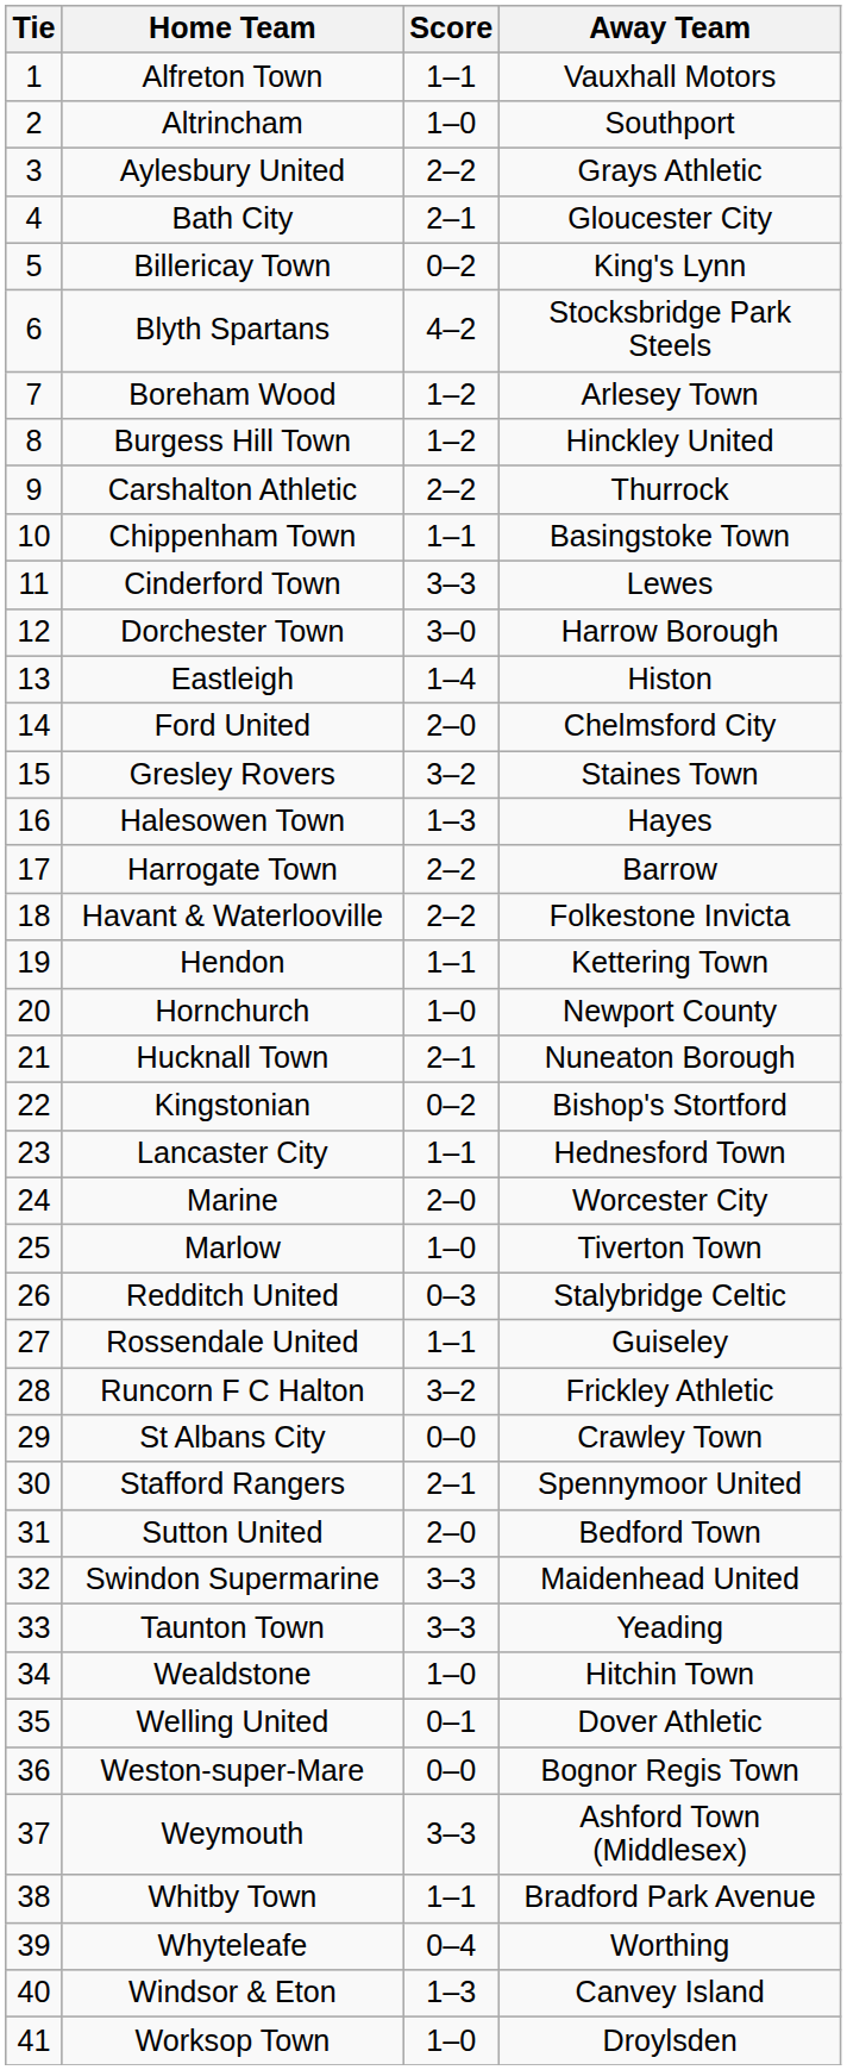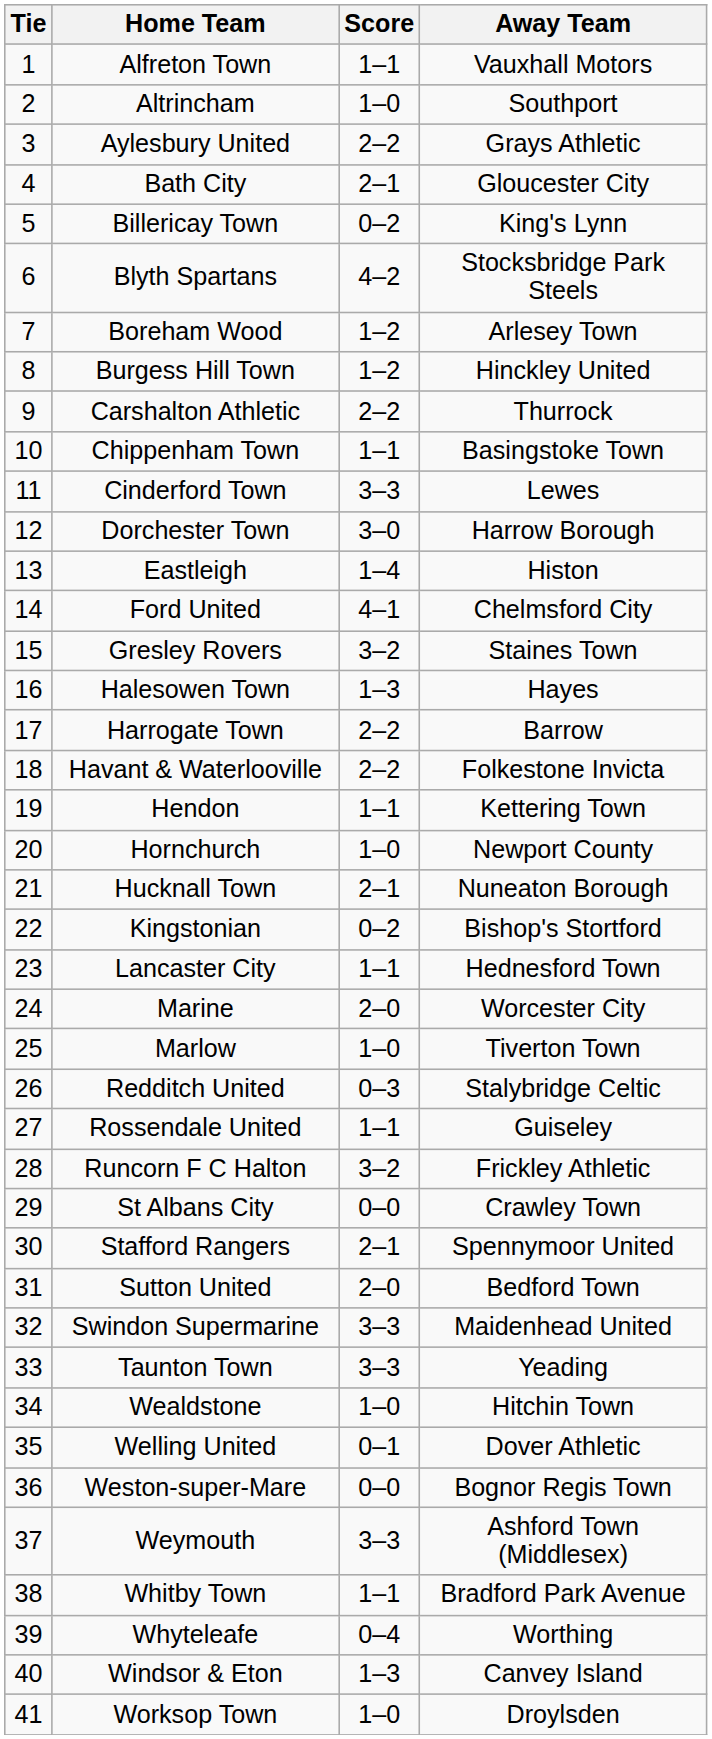 <table class="wikitable" style="text-align:center;">
 <tr>
 <th width=20>Tie</th>
 <th width=175>Home Team</th>
 <th width=20>Score</th>
 <th width=175>Away Team</th>
 </tr>
 <tr>
 <td>1</td>
 <td>Alfreton Town</td>
 <td>1–1</td>
 <td>Vauxhall Motors</td>
 </tr>
 <tr>
 <td>2</td>
 <td>Altrincham</td>
 <td>1–0</td>
 <td>Southport</td>
 </tr>
 <tr>
 <td>3</td>
 <td>Aylesbury United</td>
 <td>2–2</td>
 <td>Grays Athletic</td>
 </tr>
 <tr>
 <td>4</td>
 <td>Bath City</td>
 <td>2–1</td>
 <td>Gloucester City</td>
 </tr>
 <tr>
 <td>5</td>
 <td>Billericay Town</td>
 <td>0–2</td>
 <td>King's Lynn</td>
 </tr>
 <tr>
 <td>6</td>
 <td>Blyth Spartans</td>
 <td>4–2</td>
 <td>Stocksbridge Park Steels</td>
 </tr>
 <tr>
 <td>7</td>
 <td>Boreham Wood</td>
 <td>1–2</td>
 <td>Arlesey Town</td>
 </tr>
 <tr>
 <td>8</td>
 <td>Burgess Hill Town</td>
 <td>1–2</td>
 <td>Hinckley United</td>
 </tr>
 <tr>
 <td>9</td>
 <td>Carshalton Athletic</td>
 <td>2–2</td>
 <td>Thurrock</td>
 </tr>
 <tr>
 <td>10</td>
 <td>Chippenham Town</td>
 <td>1–1</td>
 <td>Basingstoke Town</td>
 </tr>
 <tr>
 <td>11</td>
 <td>Cinderford Town</td>
 <td>3–3</td>
 <td>Lewes</td>
 </tr>
 <tr>
 <td>12</td>
 <td>Dorchester Town</td>
 <td>3–0</td>
 <td>Harrow Borough</td>
 </tr>
 <tr>
 <td>13</td>
 <td>Eastleigh</td>
 <td>1–4</td>
 <td>Histon</td>
 </tr>
 <tr>
 <td>14</td>
 <td>Ford United</td>
-<td>2–0</td>
+<td>4–1</td>
 <td>Chelmsford City</td>
 </tr>
 <tr>
 <td>15</td>
 <td>Gresley Rovers</td>
 <td>3–2</td>
 <td>Staines Town</td>
 </tr>
 <tr>
 <td>16</td>
 <td>Halesowen Town</td>
 <td>1–3</td>
 <td>Hayes</td>
 </tr>
 <tr>
 <td>17</td>
 <td>Harrogate Town</td>
 <td>2–2</td>
 <td>Barrow</td>
 </tr>
 <tr>
 <td>18</td>
 <td>Havant & Waterlooville</td>
 <td>2–2</td>
 <td>Folkestone Invicta</td>
 </tr>
 <tr>
 <td>19</td>
 <td>Hendon</td>
 <td>1–1</td>
 <td>Kettering Town</td>
 </tr>
 <tr>
 <td>20</td>
 <td>Hornchurch</td>
 <td>1–0</td>
 <td>Newport County</td>
 </tr>
 <tr>
 <td>21</td>
 <td>Hucknall Town</td>
 <td>2–1</td>
 <td>Nuneaton Borough</td>
 </tr>
 <tr>
 <td>22</td>
 <td>Kingstonian</td>
 <td>0–2</td>
 <td>Bishop's Stortford</td>
 </tr>
 <tr>
 <td>23</td>
 <td>Lancaster City</td>
 <td>1–1</td>
 <td>Hednesford Town</td>
 </tr>
 <tr>
 <td>24</td>
 <td>Marine</td>
 <td>2–0</td>
 <td>Worcester City</td>
 </tr>
 <tr>
 <td>25</td>
 <td>Marlow</td>
 <td>1–0</td>
 <td>Tiverton Town</td>
 </tr>
 <tr>
 <td>26</td>
 <td>Redditch United</td>
 <td>0–3</td>
 <td>Stalybridge Celtic</td>
 </tr>
 <tr>
 <td>27</td>
 <td>Rossendale United</td>
 <td>1–1</td>
 <td>Guiseley</td>
 </tr>
 <tr>
 <td>28</td>
 <td>Runcorn F C Halton</td>
 <td>3–2</td>
 <td>Frickley Athletic</td>
 </tr>
 <tr>
 <td>29</td>
 <td>St Albans City</td>
 <td>0–0</td>
 <td>Crawley Town</td>
 </tr>
 <tr>
 <td>30</td>
 <td>Stafford Rangers</td>
 <td>2–1</td>
 <td>Spennymoor United</td>
 </tr>
 <tr>
 <td>31</td>
 <td>Sutton United</td>
 <td>2–0</td>
 <td>Bedford Town</td>
 </tr>
 <tr>
 <td>32</td>
 <td>Swindon Supermarine</td>
 <td>3–3</td>
 <td>Maidenhead United</td>
 </tr>
 <tr>
 <td>33</td>
 <td>Taunton Town</td>
 <td>3–3</td>
 <td>Yeading</td>
 </tr>
 <tr>
 <td>34</td>
 <td>Wealdstone</td>
 <td>1–0</td>
 <td>Hitchin Town</td>
 </tr>
 <tr>
 <td>35</td>
 <td>Welling United</td>
 <td>0–1</td>
 <td>Dover Athletic</td>
 </tr>
 <tr>
 <td>36</td>
 <td>Weston-super-Mare</td>
 <td>0–0</td>
 <td>Bognor Regis Town</td>
 </tr>
 <tr>
 <td>37</td>
 <td>Weymouth</td>
 <td>3–3</td>
 <td>Ashford Town (Middlesex)</td>
 </tr>
 <tr>
 <td>38</td>
 <td>Whitby Town</td>
 <td>1–1</td>
 <td>Bradford Park Avenue</td>
 </tr>
 <tr>
 <td>39</td>
 <td>Whyteleafe</td>
 <td>0–4</td>
 <td>Worthing</td>
 </tr>
 <tr>
 <td>40</td>
 <td>Windsor & Eton</td>
 <td>1–3</td>
 <td>Canvey Island</td>
 </tr>
 <tr>
 <td>41</td>
 <td>Worksop Town</td>
 <td>1–0</td>
 <td>Droylsden</td>
 </tr>
 </table>
